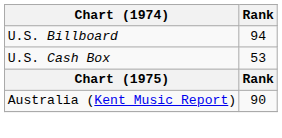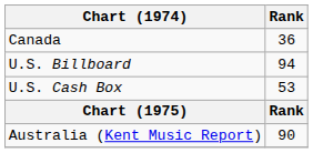 <table class="wikitable sortable">
 <tr>
 <th align="left">Chart (1974)</th>
 <th style="text-align:center;">Rank</th>
+</tr>
+<tr>
+<td>Canada </td>
+<td style="text-align:center;">36</td>
 </tr>
 <tr>
 <td>U.S. <em>Billboard</em> </td>
 <td style="text-align:center;">94</td>
 </tr>
 <tr>
 <td>U.S. <em>Cash Box</em> </td>
 <td style="text-align:center;">53</td>
 </tr>
 <tr>
 <th align="left">Chart (1975)</th>
 <th style="text-align:center;">Rank</th>
 </tr>
 <tr>
 <td>Australia (<a href='#'>Kent Music Report</a>)</td>
 <td style="text-align:center;">90</td>
 </tr>
 <tr>
 </tr>
 </table>
